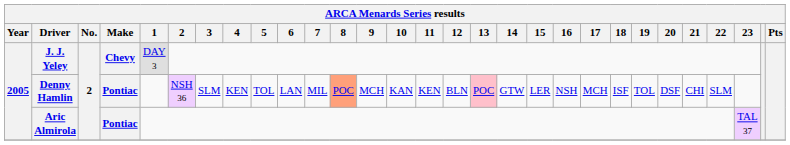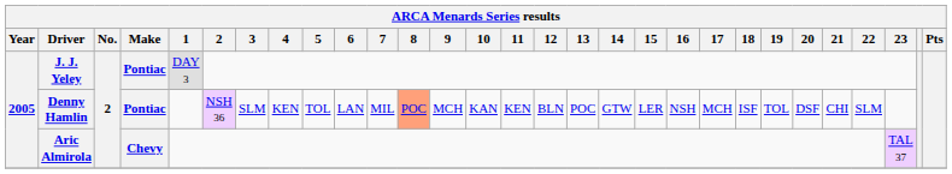 <table class="wikitable mw-collapsible mw-collapsed" style="text-align:center; font-size:75%">
 <tr>
 <th colspan="32"><a href='#'>ARCA Menards Series</a> results</th>
 </tr>
 <tr>
 <th>Year</th>
 <th>Driver</th>
 <th>No.</th>
 <th>Make</th>
 <th>1</th>
 <th>2</th>
 <th>3</th>
 <th>4</th>
 <th>5</th>
 <th>6</th>
 <th>7</th>
 <th>8</th>
 <th>9</th>
 <th>10</th>
 <th>11</th>
 <th>12</th>
 <th>13</th>
 <th>14</th>
 <th>15</th>
 <th>16</th>
 <th>17</th>
 <th>18</th>
 <th>19</th>
 <th>20</th>
 <th>21</th>
 <th>22</th>
 <th>23</th>
 <th></th>
 <th>Pts</th>
 </tr>
 <tr>
 <th rowspan="3"><a href='#'>2005</a></th>
 <th><a href='#'>J. J. Yeley</a></th>
 <th rowspan="3">2</th>
-<th><a href='#'>Chevy</a></th>
+<th><a href='#'>Pontiac</a></th>
 <td style="background:#DFDFDF;"><a href='#'>DAY</a><br><small>3</small></td>
 <td colspan="22"></td>
 <th rowspan="3"></th>
 <th rowspan="3"></th>
 </tr>
 <tr>
 <th><a href='#'>Denny Hamlin</a></th>
 <th><a href='#'>Pontiac</a></th>
 <td></td>
 <td style="background:#EFCFFF;"><a href='#'>NSH</a><br><small>36</small></td>
 <td><a href='#'>SLM</a></td>
 <td><a href='#'>KEN</a></td>
 <td><a href='#'>TOL</a></td>
 <td><a href='#'>LAN</a></td>
 <td><a href='#'>MIL</a></td>
 <td style="background: lightsalmon;"><a href='#'>POC</a></td>
 <td><a href='#'>MCH</a></td>
 <td><a href='#'>KAN</a></td>
 <td><a href='#'>KEN</a></td>
 <td><a href='#'>BLN</a></td>
-<td style="background: pink;"><a href='#'>POC</a></td>
+<td><a href='#'>POC</a></td>
 <td><a href='#'>GTW</a></td>
 <td><a href='#'>LER</a></td>
 <td><a href='#'>NSH</a></td>
 <td><a href='#'>MCH</a></td>
 <td><a href='#'>ISF</a></td>
 <td><a href='#'>TOL</a></td>
 <td><a href='#'>DSF</a></td>
 <td><a href='#'>CHI</a></td>
 <td><a href='#'>SLM</a></td>
 <td></td>
 </tr>
 <tr>
 <th><a href='#'>Aric Almirola</a></th>
-<th><a href='#'>Pontiac</a></th>
+<th><a href='#'>Chevy</a></th>
 <td colspan="22"></td>
 <td style="background:#EFCFFF;"><a href='#'>TAL</a><br><small>37</small></td>
 </tr>
 <tr>
 </tr>
 </table>
